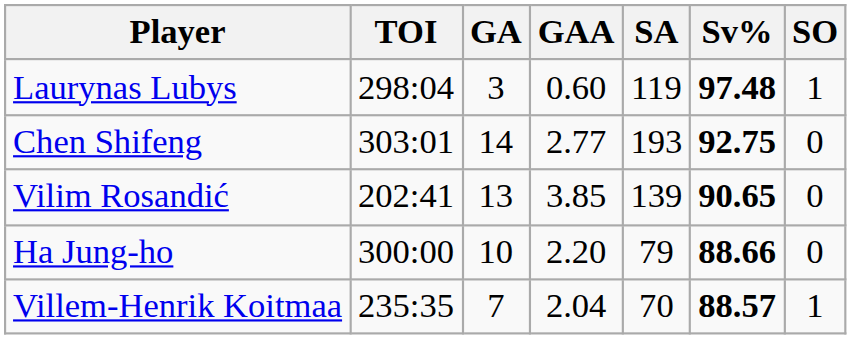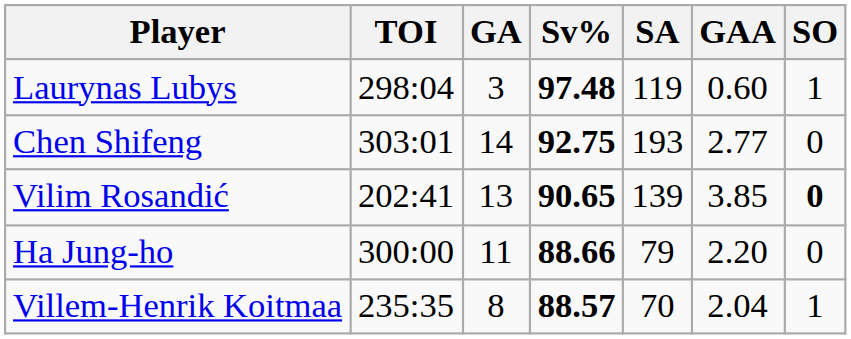 <table class="wikitable sortable" style="text-align:center;">
 <tr>
 <th>Player</th>
 <th>TOI</th>
 <th>GA</th>
+<th>Sv%</th>
+<th>SA</th>
 <th>GAA</th>
-<th>SA</th>
-<th>Sv%</th>
 <th>SO</th>
 </tr>
 <tr>
 <td style="text-align:left;"> <a href='#'>Laurynas Lubys</a></td>
 <td>298:04</td>
 <td>3</td>
+<td><strong>97.48</strong></td>
+<td>119</td>
 <td>0.60</td>
-<td>119</td>
-<td><strong>97.48</strong></td>
 <td>1</td>
 </tr>
 <tr>
 <td style="text-align:left;"> <a href='#'>Chen Shifeng</a></td>
 <td>303:01</td>
 <td>14</td>
+<td><strong>92.75</strong></td>
+<td>193</td>
 <td>2.77</td>
-<td>193</td>
-<td><strong>92.75</strong></td>
 <td>0</td>
 </tr>
 <tr>
 <td style="text-align:left;"> <a href='#'>Vilim Rosandić</a></td>
 <td>202:41</td>
 <td>13</td>
+<td><strong>90.65</strong></td>
+<td>139</td>
 <td>3.85</td>
-<td>139</td>
-<td><strong>90.65</strong></td>
-<td>0</td>
+<td><strong>0</strong></td>
 </tr>
 <tr>
 <td style="text-align:left;"> <a href='#'>Ha Jung-ho</a></td>
 <td>300:00</td>
-<td>10</td>
+<td>11</td>
+<td><strong>88.66</strong></td>
+<td>79</td>
 <td>2.20</td>
-<td>79</td>
-<td><strong>88.66</strong></td>
 <td>0</td>
 </tr>
 <tr>
 <td style="text-align:left;"> <a href='#'>Villem-Henrik Koitmaa</a></td>
 <td>235:35</td>
-<td>7</td>
+<td>8</td>
+<td><strong>88.57</strong></td>
+<td>70</td>
 <td>2.04</td>
-<td>70</td>
-<td><strong>88.57</strong></td>
 <td>1</td>
 </tr>
 </table>
